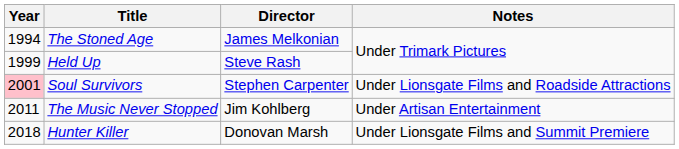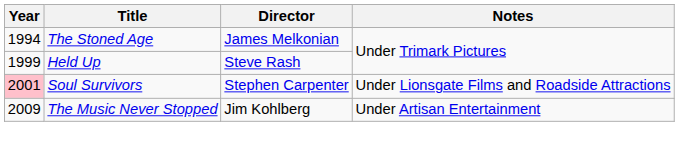 <table class="wikitable">
 <tr>
 <th>Year</th>
 <th>Title</th>
 <th>Director</th>
 <th>Notes</th>
 </tr>
 <tr>
 <td>1994</td>
 <td><em><a href='#'>The Stoned Age</a></em></td>
 <td><a href='#'>James Melkonian</a></td>
 <td rowspan=2>Under <a href='#'>Trimark Pictures</a></td>
 </tr>
 <tr>
 <td>1999</td>
 <td><em><a href='#'>Held Up</a></em></td>
 <td><a href='#'>Steve Rash</a></td>
 </tr>
 <tr>
 <td style="background: pink;">2001</td>
 <td><em><a href='#'>Soul Survivors</a></em></td>
 <td><a href='#'>Stephen Carpenter</a></td>
 <td>Under <a href='#'>Lionsgate Films</a> and <a href='#'>Roadside Attractions</a></td>
 </tr>
 <tr>
-<td>2011</td>
+<td>2009</td>
 <td><em><a href='#'>The Music Never Stopped</a></em></td>
 <td>Jim Kohlberg</td>
 <td>Under <a href='#'>Artisan Entertainment</a></td>
 </tr>
-<tr>
-<td>2018</td>
-<td><em><a href='#'>Hunter Killer</a></em></td>
-<td>Donovan Marsh</td>
-<td>Under Lionsgate Films and <a href='#'>Summit Premiere</a></td>
-</tr>
 </table>
